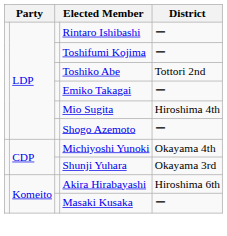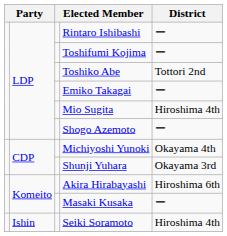 <table class="wikitable">
 <tr>
 <th colspan=2>Party</th>
 <th colspan=2>Elected Member</th>
 <th>District</th>
 </tr>
 <tr>
 <td rowspan=6 bgcolor=></td>
 <td rowspan=6><a href='#'>LDP</a></td>
 <td></td>
 <td><a href='#'>Rintaro Ishibashi</a></td>
 <td>ー</td>
 </tr>
 <tr>
 <td></td>
 <td><a href='#'>Toshifumi Kojima</a></td>
 <td>ー</td>
 </tr>
 <tr>
 <td></td>
 <td><a href='#'>Toshiko Abe</a></td>
 <td>Tottori 2nd</td>
 </tr>
 <tr>
 <td></td>
 <td><a href='#'>Emiko Takagai</a></td>
 <td>ー</td>
 </tr>
 <tr>
 <td></td>
 <td><a href='#'>Mio Sugita</a></td>
 <td>Hiroshima 4th</td>
 </tr>
 <tr>
 <td></td>
 <td><a href='#'>Shogo Azemoto</a></td>
 <td>ー</td>
 </tr>
 <tr>
 <td rowspan=2 bgcolor=></td>
 <td rowspan=2><a href='#'>CDP</a></td>
 <td></td>
 <td><a href='#'>Michiyoshi Yunoki</a></td>
 <td>Okayama 4th</td>
 </tr>
 <tr>
 <td></td>
 <td><a href='#'>Shunji Yuhara</a></td>
 <td>Okayama 3rd</td>
 </tr>
 <tr>
 <td rowspan=2 bgcolor=></td>
 <td rowspan=2><a href='#'>Komeito</a></td>
 <td></td>
 <td><a href='#'>Akira Hirabayashi</a></td>
 <td>Hiroshima 6th</td>
 </tr>
 <tr>
 <td></td>
 <td><a href='#'>Masaki Kusaka</a></td>
 <td>ー</td>
 </tr>
+<tr>
+<td bgcolor=></td>
+<td><a href='#'>Ishin</a></td>
+<td></td>
+<td><a href='#'>Seiki Soramoto</a></td>
+<td>Hiroshima 4th</td>
+</tr>
 </table>
